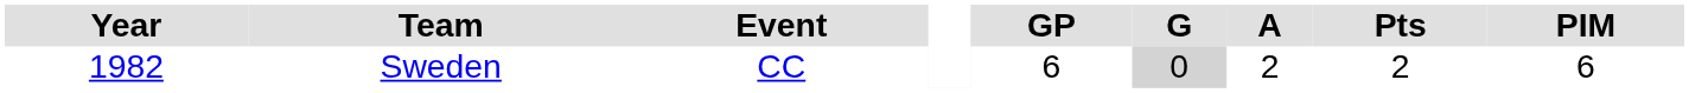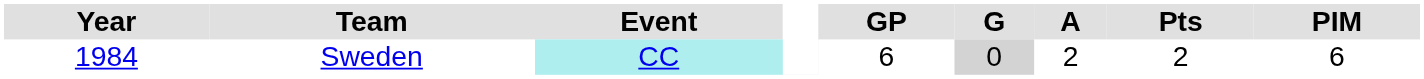 <table border="0" cellpadding="1" cellspacing="0" style="text-align:center; width:50em">
 <tr ALIGN="center" bgcolor="#e0e0e0">
 <th>Year</th>
 <th>Team</th>
 <th>Event</th>
 <th rowspan="99" bgcolor="#ffffff"> </th>
 <th>GP</th>
 <th>G</th>
 <th>A</th>
 <th>Pts</th>
 <th>PIM</th>
 </tr>
 <tr>
-<td><a href='#'>1982</a></td>
+<td><a href='#'>1984</a></td>
 <td><a href='#'>Sweden</a></td>
-<td><a href='#'>CC</a></td>
+<td style="background: paleturquoise;"><a href='#'>CC</a></td>
 <td>6</td>
 <td style="background: lightgrey;">0</td>
 <td>2</td>
 <td>2</td>
 <td>6</td>
 </tr>
 </table>
